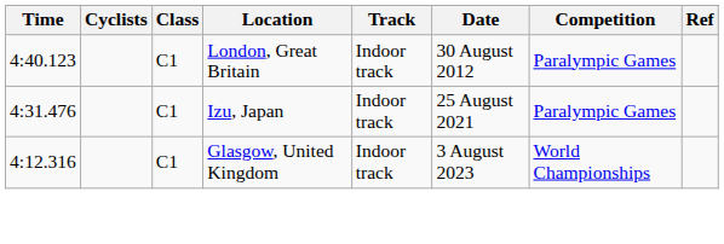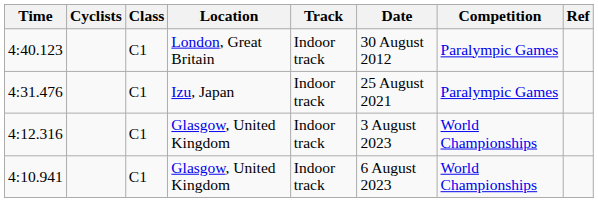 <table class="wikitable">
 <tr align="left">
 <th>Time</th>
 <th>Cyclists</th>
 <th>Class</th>
 <th>Location</th>
 <th>Track</th>
 <th>Date</th>
 <th>Competition</th>
 <th>Ref</th>
 </tr>
 <tr>
 <td>4:40.123</td>
 <td></td>
 <td>C1</td>
 <td><a href='#'>London</a>, Great Britain</td>
 <td>Indoor track</td>
 <td>30 August 2012</td>
 <td><a href='#'>Paralympic Games</a></td>
 <td></td>
 </tr>
 <tr>
 <td>4:31.476</td>
 <td></td>
 <td>C1</td>
 <td><a href='#'>Izu</a>, Japan</td>
 <td>Indoor track</td>
 <td>25 August 2021</td>
 <td><a href='#'>Paralympic Games</a></td>
 <td></td>
 </tr>
 <tr>
 <td>4:12.316</td>
 <td></td>
 <td>C1</td>
 <td><a href='#'>Glasgow</a>, United Kingdom</td>
 <td>Indoor track</td>
 <td>3 August 2023</td>
 <td><a href='#'>World Championships</a></td>
 <td></td>
 </tr>
+<tr>
+<td>4:10.941</td>
+<td></td>
+<td>C1</td>
+<td><a href='#'>Glasgow</a>, United Kingdom</td>
+<td>Indoor track</td>
+<td>6 August 2023</td>
+<td><a href='#'>World Championships</a></td>
+<td></td>
+</tr>
 </table>
